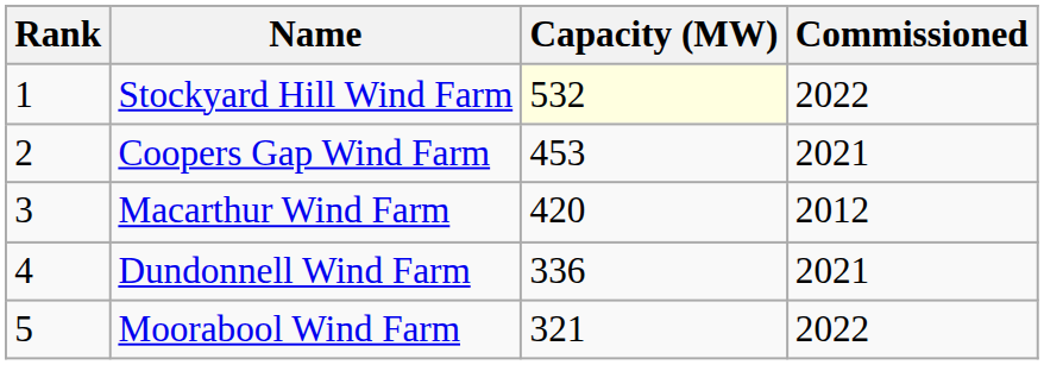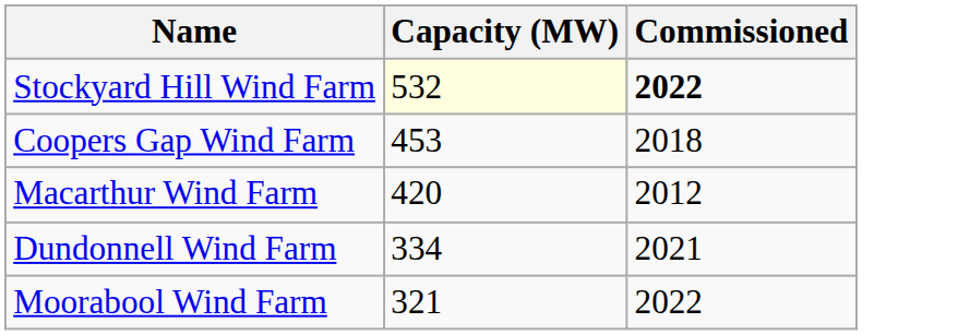 <table class="wikitable">
 <tr>
-<th>Rank</th>
 <th>Name</th>
 <th>Capacity (MW)</th>
 <th>Commissioned</th>
 </tr>
 <tr>
-<td>1</td>
 <td><a href='#'>Stockyard Hill Wind Farm</a></td>
 <td style="background: lightyellow;">532</td>
-<td>2022</td>
+<td><strong>2022</strong></td>
 </tr>
 <tr>
-<td>2</td>
 <td><a href='#'>Coopers Gap Wind Farm</a></td>
 <td>453</td>
-<td>2021</td>
+<td>2018</td>
 </tr>
 <tr>
-<td>3</td>
 <td><a href='#'>Macarthur Wind Farm</a></td>
 <td>420</td>
 <td>2012</td>
 </tr>
 <tr>
-<td>4</td>
 <td><a href='#'>Dundonnell Wind Farm</a></td>
-<td>336</td>
+<td>334</td>
 <td>2021</td>
 </tr>
 <tr>
-<td>5</td>
 <td><a href='#'>Moorabool Wind Farm</a></td>
 <td>321</td>
 <td>2022</td>
 </tr>
 </table>
